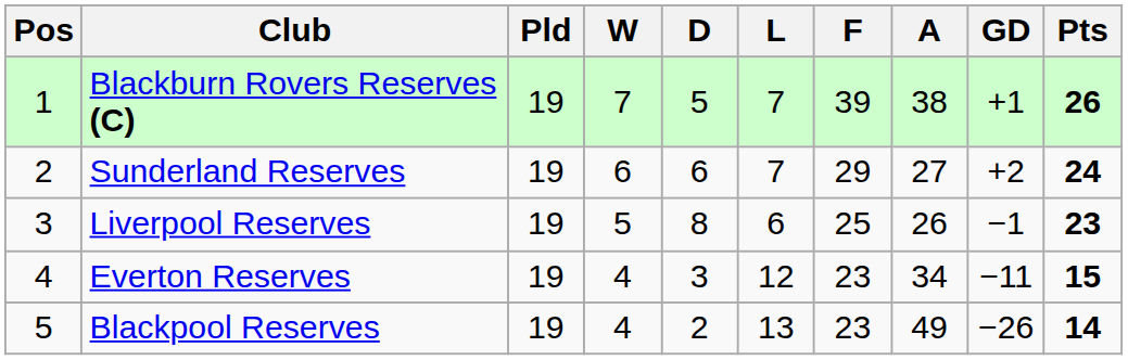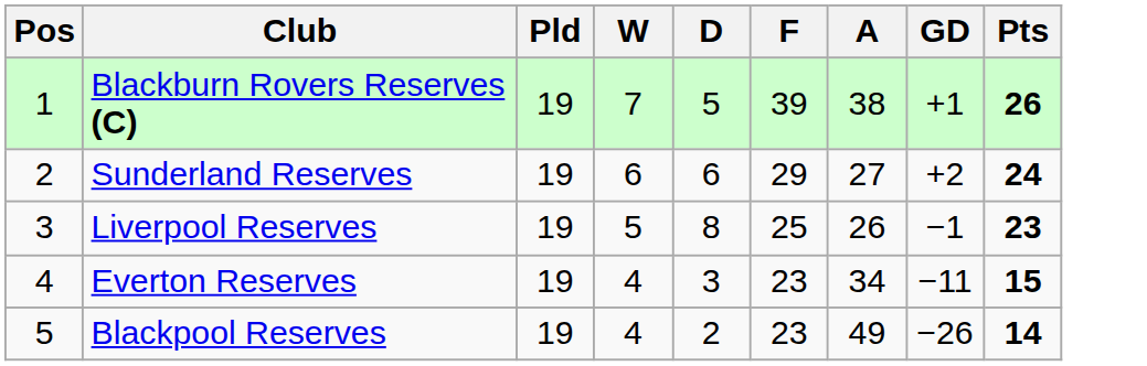 <table class="wikitable" style="text-align:center">
 <tr>
 <th width=30>Pos</th>
 <th width=200>Club</th>
 <th width=30>Pld</th>
 <th width=30>W</th>
 <th width=30>D</th>
-<th width=30>L</th>
 <th width=30>F</th>
 <th width=30>A</th>
 <th width=30>GD</th>
 <th width=30>Pts</th>
 </tr>
 <tr bgcolor=#ccffcc>
 <td>1</td>
 <td align="left"><a href='#'>Blackburn Rovers Reserves</a> <strong>(C)</strong></td>
 <td>19</td>
 <td>7</td>
 <td>5</td>
-<td>7</td>
 <td>39</td>
 <td>38</td>
 <td>+1</td>
 <td><strong>26</strong></td>
 </tr>
 <tr>
 <td>2</td>
 <td align="left"><a href='#'>Sunderland Reserves</a></td>
 <td>19</td>
 <td>6</td>
 <td>6</td>
-<td>7</td>
 <td>29</td>
 <td>27</td>
 <td>+2</td>
 <td><strong>24</strong></td>
 </tr>
 <tr>
 <td>3</td>
 <td align="left"><a href='#'>Liverpool Reserves</a></td>
 <td>19</td>
 <td>5</td>
 <td>8</td>
-<td>6</td>
 <td>25</td>
 <td>26</td>
 <td>−1</td>
 <td><strong>23</strong></td>
 </tr>
 <tr>
 <td>4</td>
 <td align="left"><a href='#'>Everton Reserves</a></td>
 <td>19</td>
 <td>4</td>
 <td>3</td>
-<td>12</td>
 <td>23</td>
 <td>34</td>
 <td>−11</td>
 <td><strong>15</strong></td>
 </tr>
 <tr>
 <td>5</td>
 <td align="left"><a href='#'>Blackpool Reserves</a></td>
 <td>19</td>
 <td>4</td>
 <td>2</td>
-<td>13</td>
 <td>23</td>
 <td>49</td>
 <td>−26</td>
 <td><strong>14</strong></td>
 </tr>
 </table>
